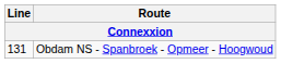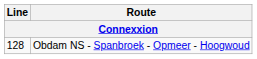 <table class="wikitable vatop">
 <tr>
 <th>Line</th>
 <th>Route</th>
 </tr>
 <tr>
 <th colspan="2" style="text-align:center"><a href='#'>Connexxion</a></th>
 </tr>
 <tr>
-<td>131</td>
+<td>128</td>
 <td>Obdam NS - <a href='#'>Spanbroek</a> - <a href='#'>Opmeer</a> - <a href='#'>Hoogwoud</a></td>
 </tr>
 </table>
